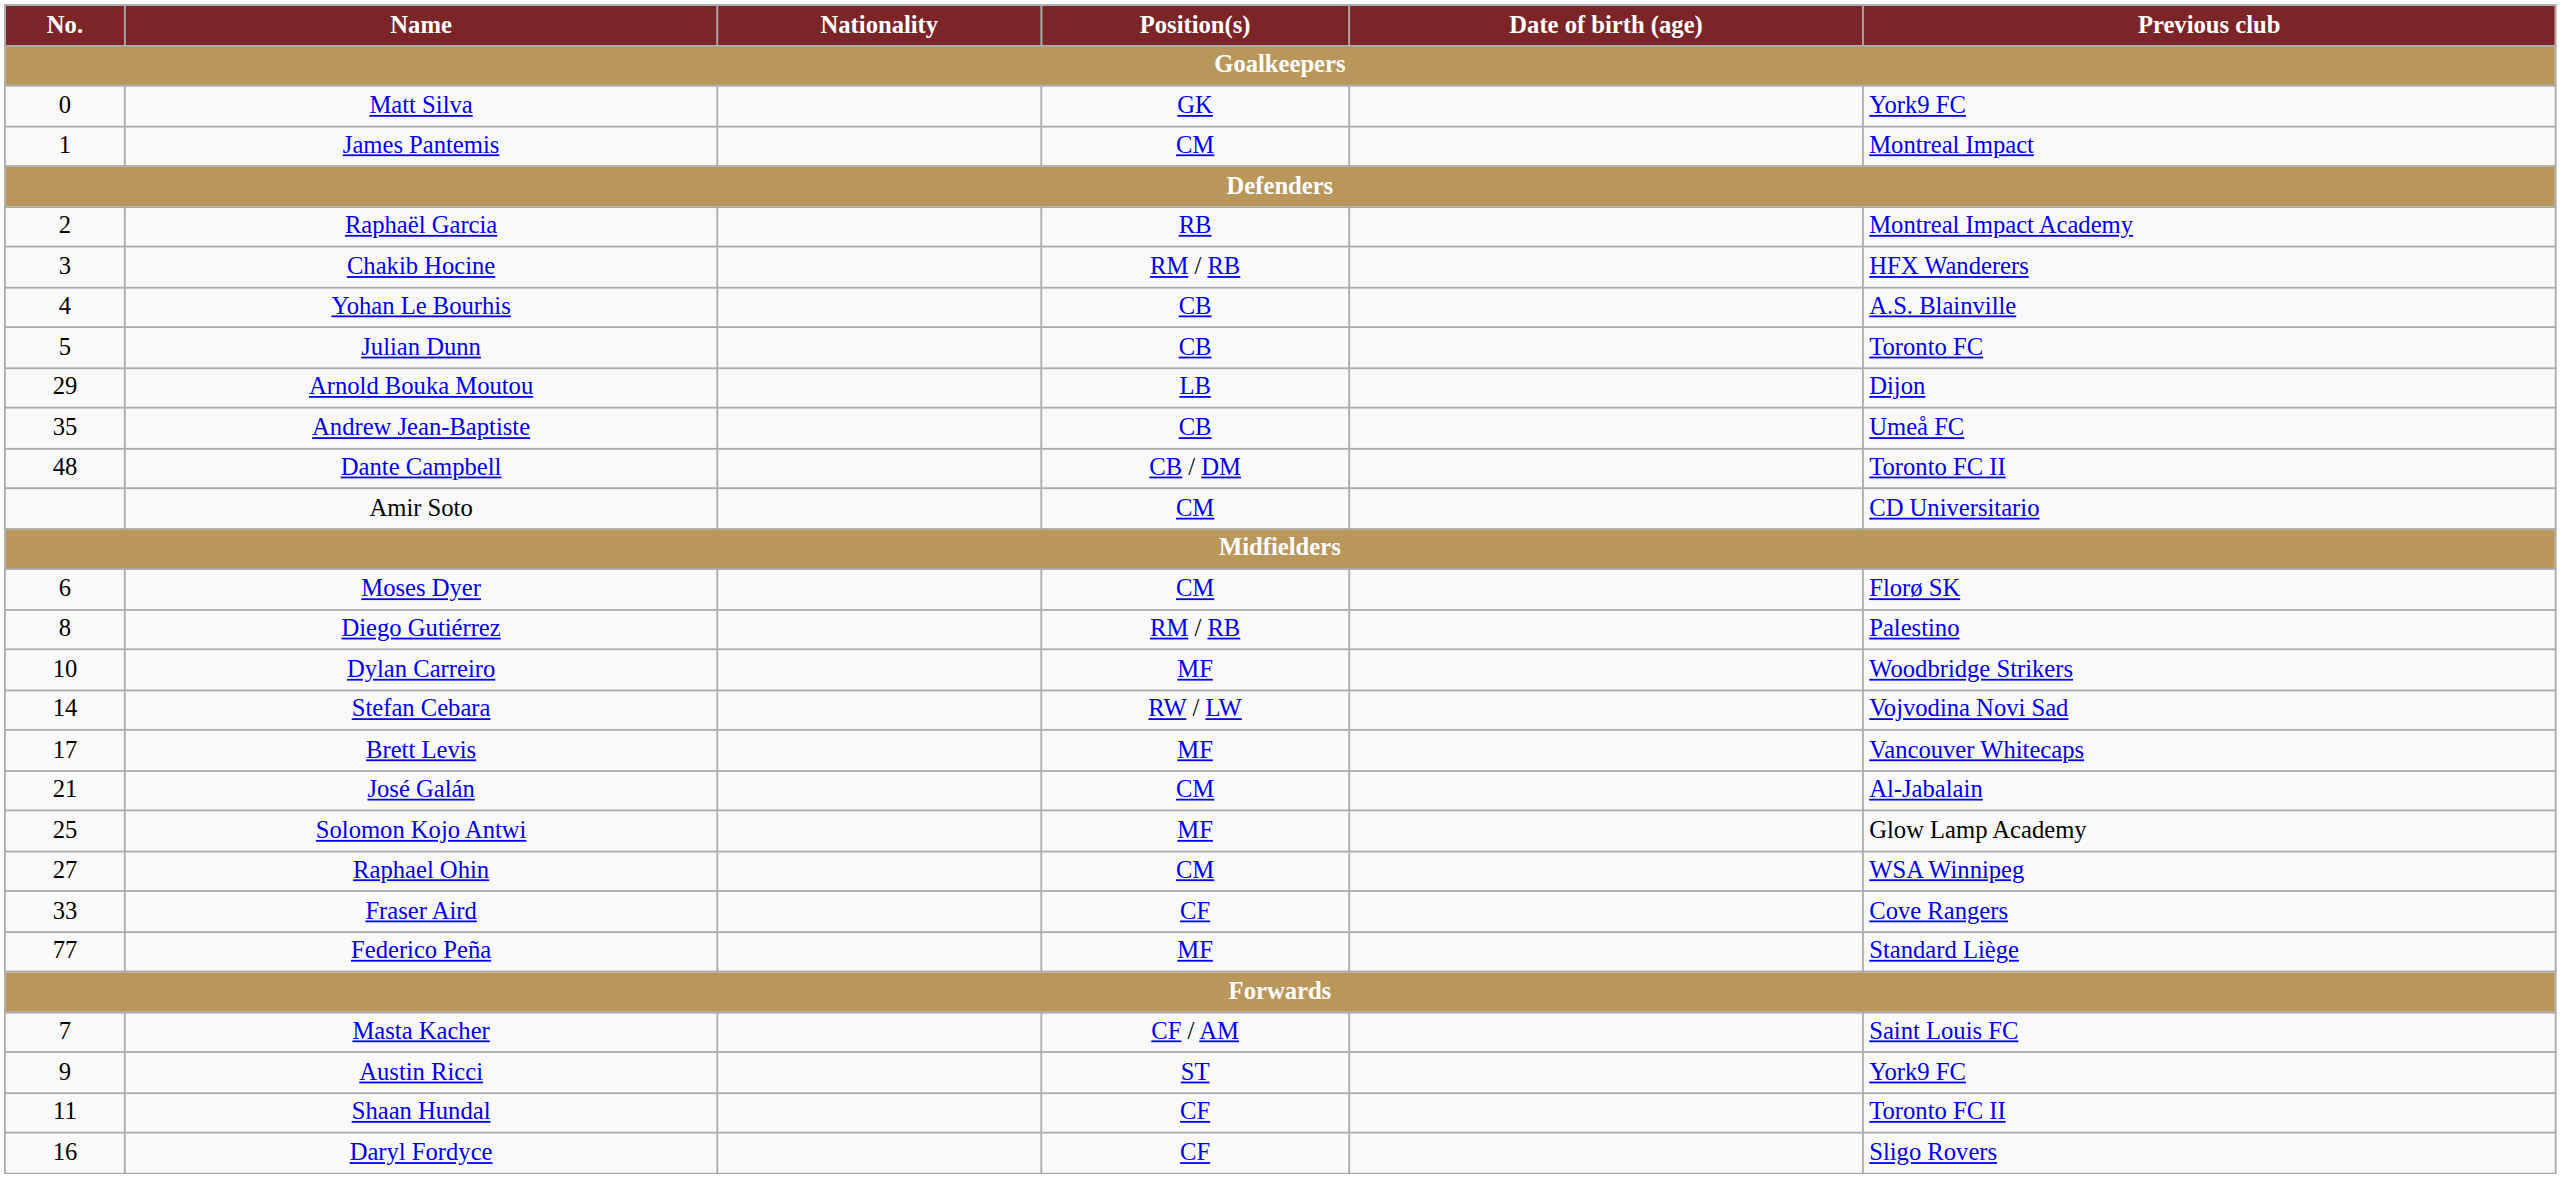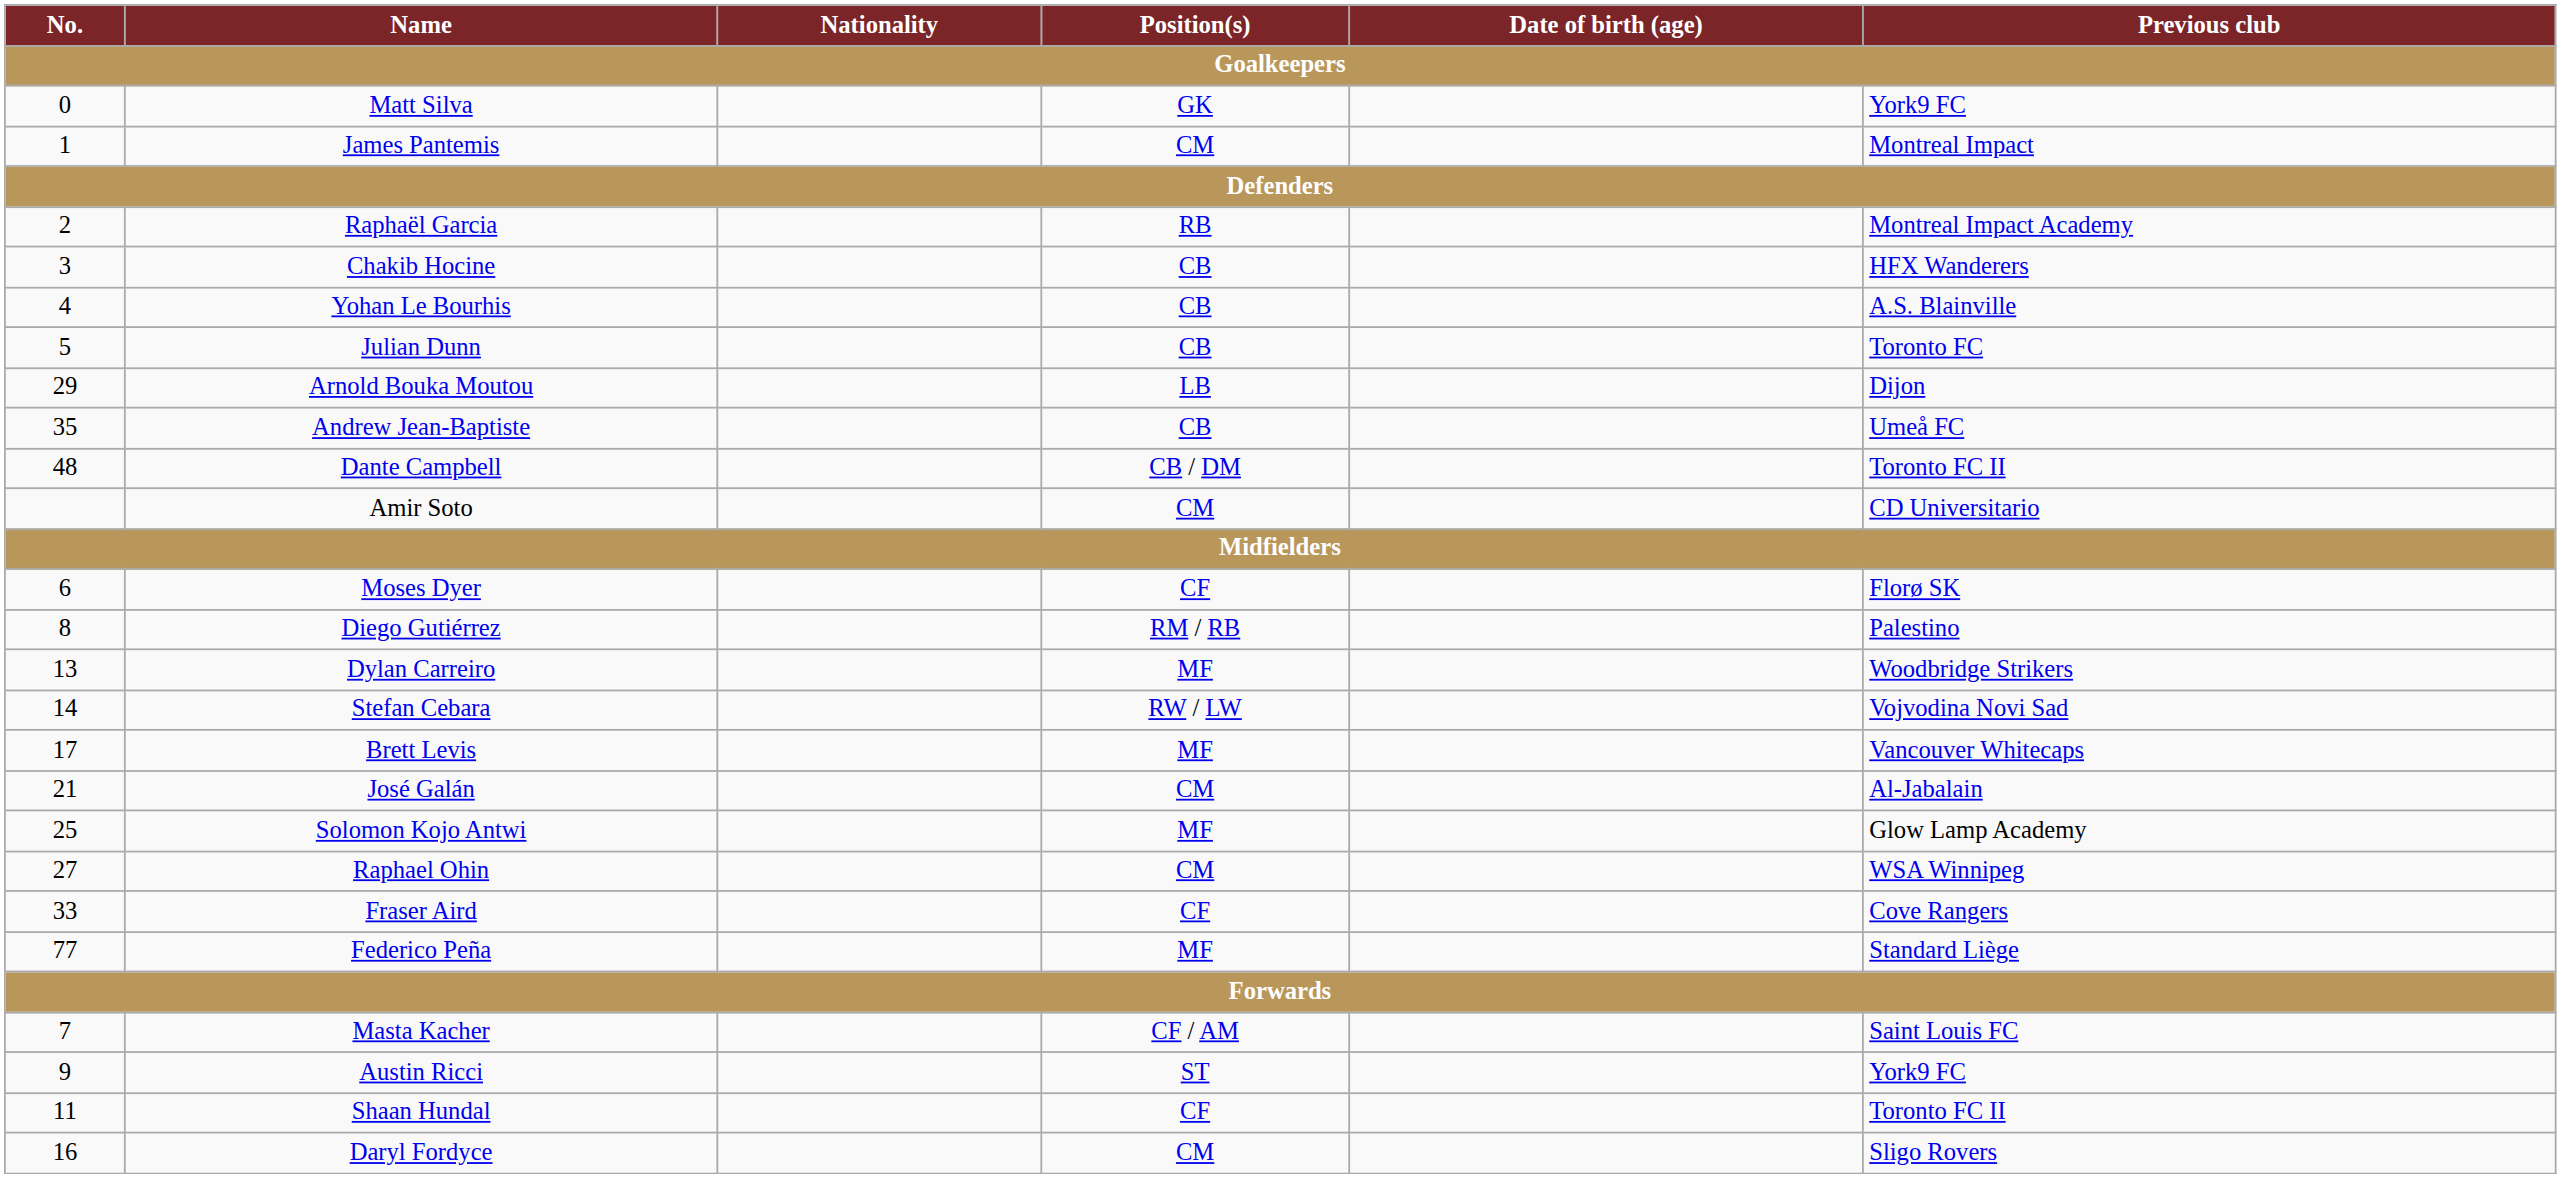 <table class="wikitable" style="text-align:center; font-size:86%; width:90%;">
 <tr>
 <th style="background:#7c2529; color:white; text-align:center;">No.</th>
 <th style="background:#7c2529; color:white; text-align:center;">Name</th>
 <th style="background:#7c2529; color:white; text-align:center;">Nationality</th>
 <th style="background:#7c2529; color:white; text-align:center;">Position(s)</th>
 <th style="background:#7c2529; color:white; text-align:center;">Date of birth (age)</th>
 <th style="background:#7c2529; color:white; text-align:center;">Previous club</th>
 </tr>
 <tr>
 <th colspan="7" style="background:#b9975b; color:white; text-align:center;">Goalkeepers</th>
 </tr>
 <tr>
 <td>0</td>
 <td><a href='#'>Matt Silva</a></td>
 <td></td>
 <td><a href='#'>GK</a></td>
 <td></td>
 <td align="left"> <a href='#'>York9 FC</a></td>
 </tr>
 <tr>
 <td>1</td>
 <td><a href='#'>James Pantemis</a></td>
 <td></td>
 <td><a href='#'>CM</a></td>
 <td></td>
 <td align="left"> <a href='#'>Montreal Impact</a></td>
 </tr>
 <tr>
 <th colspan="6" style="background:#b9975b; color:white; text-align:center;">Defenders</th>
 </tr>
 <tr>
 <td>2</td>
 <td><a href='#'>Raphaël Garcia</a></td>
 <td></td>
 <td><a href='#'>RB</a></td>
 <td></td>
 <td align="left"> <a href='#'>Montreal Impact Academy</a></td>
 </tr>
 <tr>
 <td>3</td>
 <td><a href='#'>Chakib Hocine</a></td>
 <td></td>
-<td><a href='#'>RM</a> /  <a href='#'>RB</a></td>
+<td><a href='#'>CB</a></td>
 <td></td>
 <td align="left"> <a href='#'>HFX Wanderers</a></td>
 </tr>
 <tr>
 <td>4</td>
 <td><a href='#'>Yohan Le Bourhis</a></td>
 <td></td>
 <td><a href='#'>CB</a></td>
 <td></td>
 <td align="left"> <a href='#'>A.S. Blainville</a></td>
 </tr>
 <tr>
 <td>5</td>
 <td><a href='#'>Julian Dunn</a></td>
 <td></td>
 <td><a href='#'>CB</a></td>
 <td></td>
 <td align="left"> <a href='#'>Toronto FC</a></td>
 </tr>
 <tr>
 <td>29</td>
 <td><a href='#'>Arnold Bouka Moutou</a></td>
 <td></td>
 <td><a href='#'>LB</a></td>
 <td></td>
 <td align="left"> <a href='#'>Dijon</a></td>
 </tr>
 <tr>
 <td>35</td>
 <td><a href='#'>Andrew Jean-Baptiste</a></td>
 <td></td>
 <td><a href='#'>CB</a></td>
 <td></td>
 <td align="left"> <a href='#'>Umeå FC</a></td>
 </tr>
 <tr>
 <td>48</td>
 <td><a href='#'>Dante Campbell</a></td>
 <td></td>
 <td><a href='#'>CB</a> / <a href='#'>DM</a></td>
 <td></td>
 <td align="left"> <a href='#'>Toronto FC II</a></td>
 </tr>
 <tr>
 <td></td>
 <td>Amir Soto</td>
 <td></td>
 <td><a href='#'>CM</a></td>
 <td></td>
 <td align="left"> <a href='#'>CD Universitario</a></td>
 </tr>
 <tr>
 <th colspan="6" style="background:#b9975b; color:white; text-align:center;">Midfielders</th>
 </tr>
 <tr>
 <td>6</td>
 <td><a href='#'>Moses Dyer</a></td>
 <td></td>
-<td><a href='#'>CM</a></td>
+<td><a href='#'>CF</a></td>
 <td></td>
 <td align="left"> <a href='#'>Florø SK</a></td>
 </tr>
 <tr>
 <td>8</td>
 <td><a href='#'>Diego Gutiérrez</a></td>
 <td></td>
 <td><a href='#'>RM</a> /  <a href='#'>RB</a></td>
 <td></td>
 <td align="left"> <a href='#'>Palestino</a></td>
 </tr>
 <tr>
-<td>10</td>
+<td>13</td>
 <td><a href='#'>Dylan Carreiro</a></td>
 <td></td>
 <td><a href='#'>MF</a></td>
 <td></td>
 <td align="left"> <a href='#'>Woodbridge Strikers</a></td>
 </tr>
 <tr>
 <td>14</td>
 <td><a href='#'>Stefan Cebara</a></td>
 <td></td>
 <td><a href='#'>RW</a> / <a href='#'>LW</a></td>
 <td></td>
 <td align="left"> <a href='#'>Vojvodina Novi Sad</a></td>
 </tr>
 <tr>
 <td>17</td>
 <td><a href='#'>Brett Levis</a></td>
 <td></td>
 <td><a href='#'>MF</a></td>
 <td></td>
 <td align="left"> <a href='#'>Vancouver Whitecaps</a></td>
 </tr>
 <tr>
 <td>21</td>
 <td><a href='#'>José Galán</a></td>
 <td></td>
 <td><a href='#'>CM</a></td>
 <td></td>
 <td align="left"> <a href='#'>Al-Jabalain</a></td>
 </tr>
 <tr>
 <td>25</td>
 <td><a href='#'>Solomon Kojo Antwi</a></td>
 <td></td>
 <td><a href='#'>MF</a></td>
 <td></td>
 <td align="left"> Glow Lamp Academy</td>
 </tr>
 <tr>
 <td>27</td>
 <td><a href='#'>Raphael Ohin</a></td>
 <td></td>
 <td><a href='#'>CM</a></td>
 <td></td>
 <td align="left"> <a href='#'>WSA Winnipeg</a></td>
 </tr>
 <tr>
 <td>33</td>
 <td><a href='#'>Fraser Aird</a></td>
 <td></td>
 <td><a href='#'>CF</a></td>
 <td></td>
 <td align="left"> <a href='#'>Cove Rangers</a></td>
 </tr>
 <tr>
 <td>77</td>
 <td><a href='#'>Federico Peña</a></td>
 <td></td>
 <td><a href='#'>MF</a></td>
 <td></td>
 <td align="left"> <a href='#'>Standard Liège</a></td>
 </tr>
 <tr>
 <th colspan="6" style="background:#b9975b; color:white; text-align:center;">Forwards</th>
 </tr>
 <tr>
 <td>7</td>
 <td><a href='#'>Masta Kacher</a></td>
 <td></td>
 <td><a href='#'>CF</a> / <a href='#'>AM</a></td>
 <td></td>
 <td align="left"> <a href='#'>Saint Louis FC</a></td>
 </tr>
 <tr>
 <td>9</td>
 <td><a href='#'>Austin Ricci</a></td>
 <td></td>
 <td><a href='#'>ST</a></td>
 <td></td>
 <td align="left"> <a href='#'>York9 FC</a></td>
 </tr>
 <tr>
 <td>11</td>
 <td><a href='#'>Shaan Hundal</a></td>
 <td></td>
 <td><a href='#'>CF</a></td>
 <td></td>
 <td align="left"> <a href='#'>Toronto FC II</a></td>
 </tr>
 <tr>
 <td>16</td>
 <td><a href='#'>Daryl Fordyce</a></td>
 <td></td>
-<td><a href='#'>CF</a></td>
+<td><a href='#'>CM</a></td>
 <td></td>
 <td align="left"> <a href='#'>Sligo Rovers</a></td>
 </tr>
 <tr>
 </tr>
 </table>
